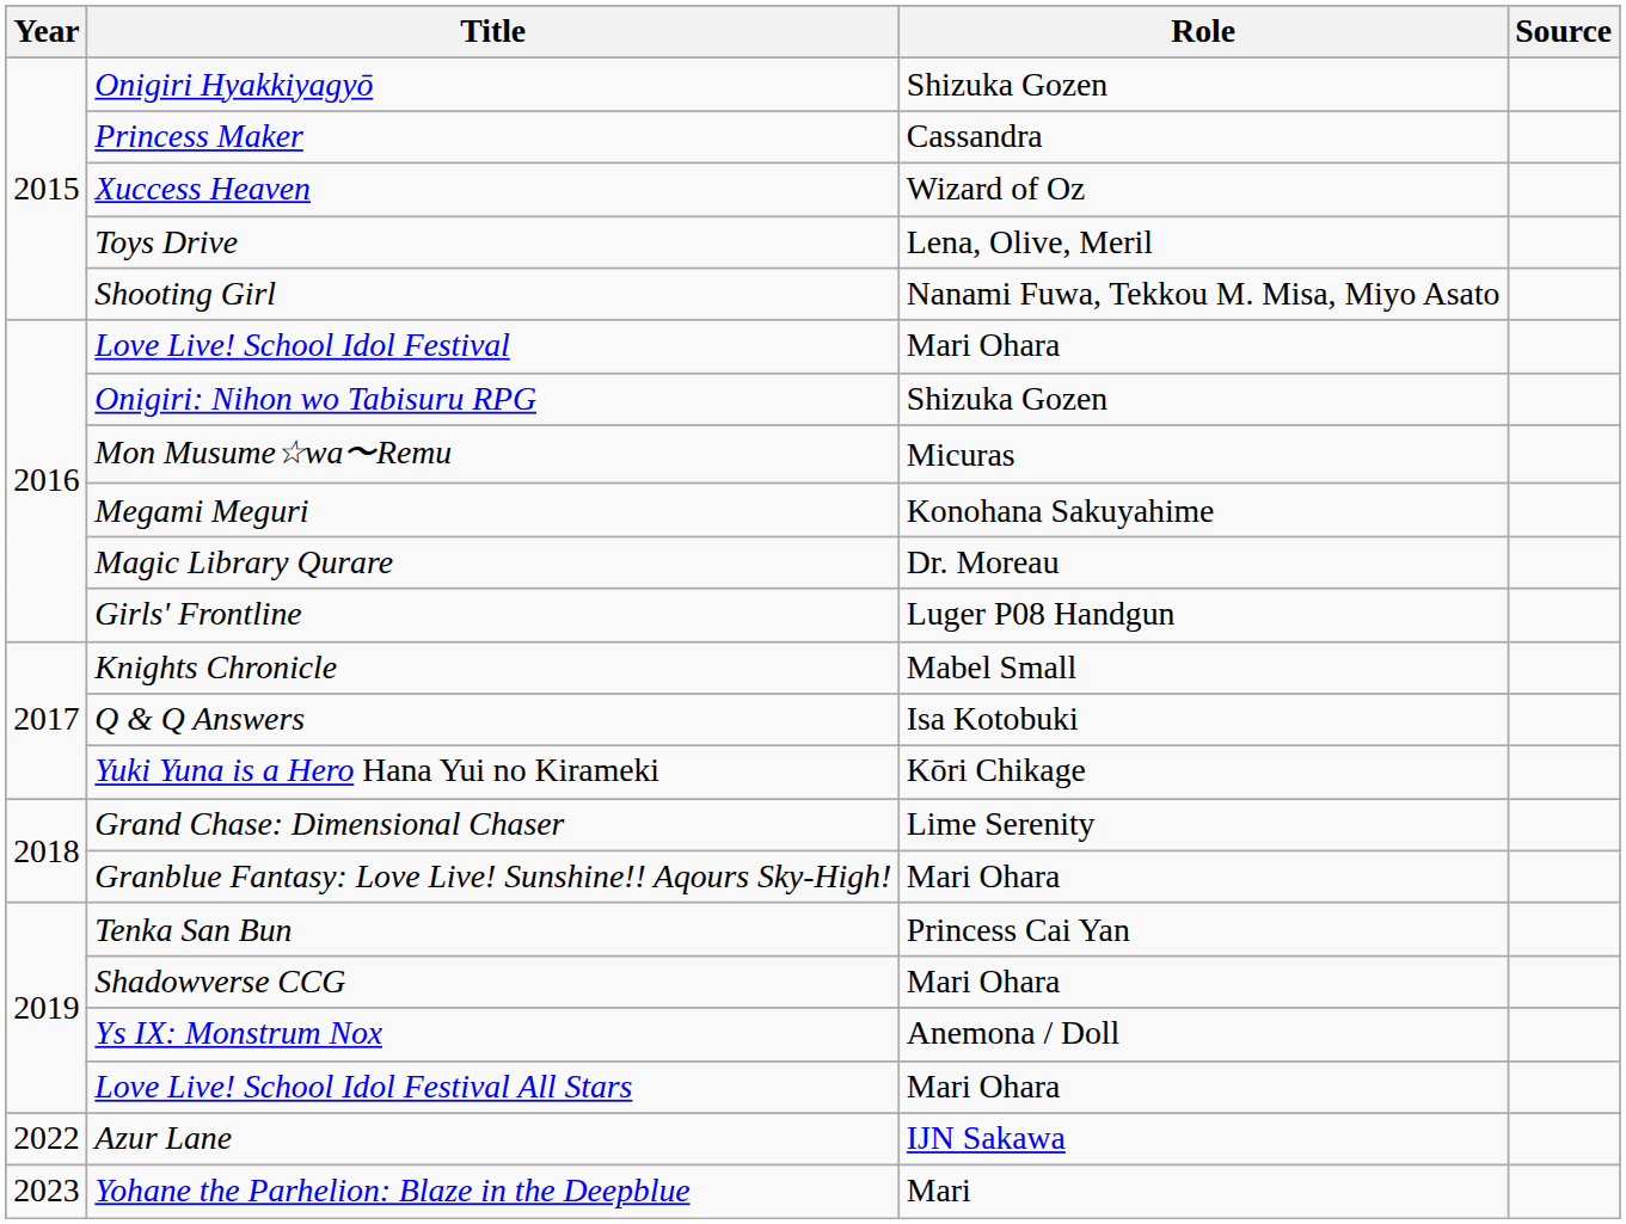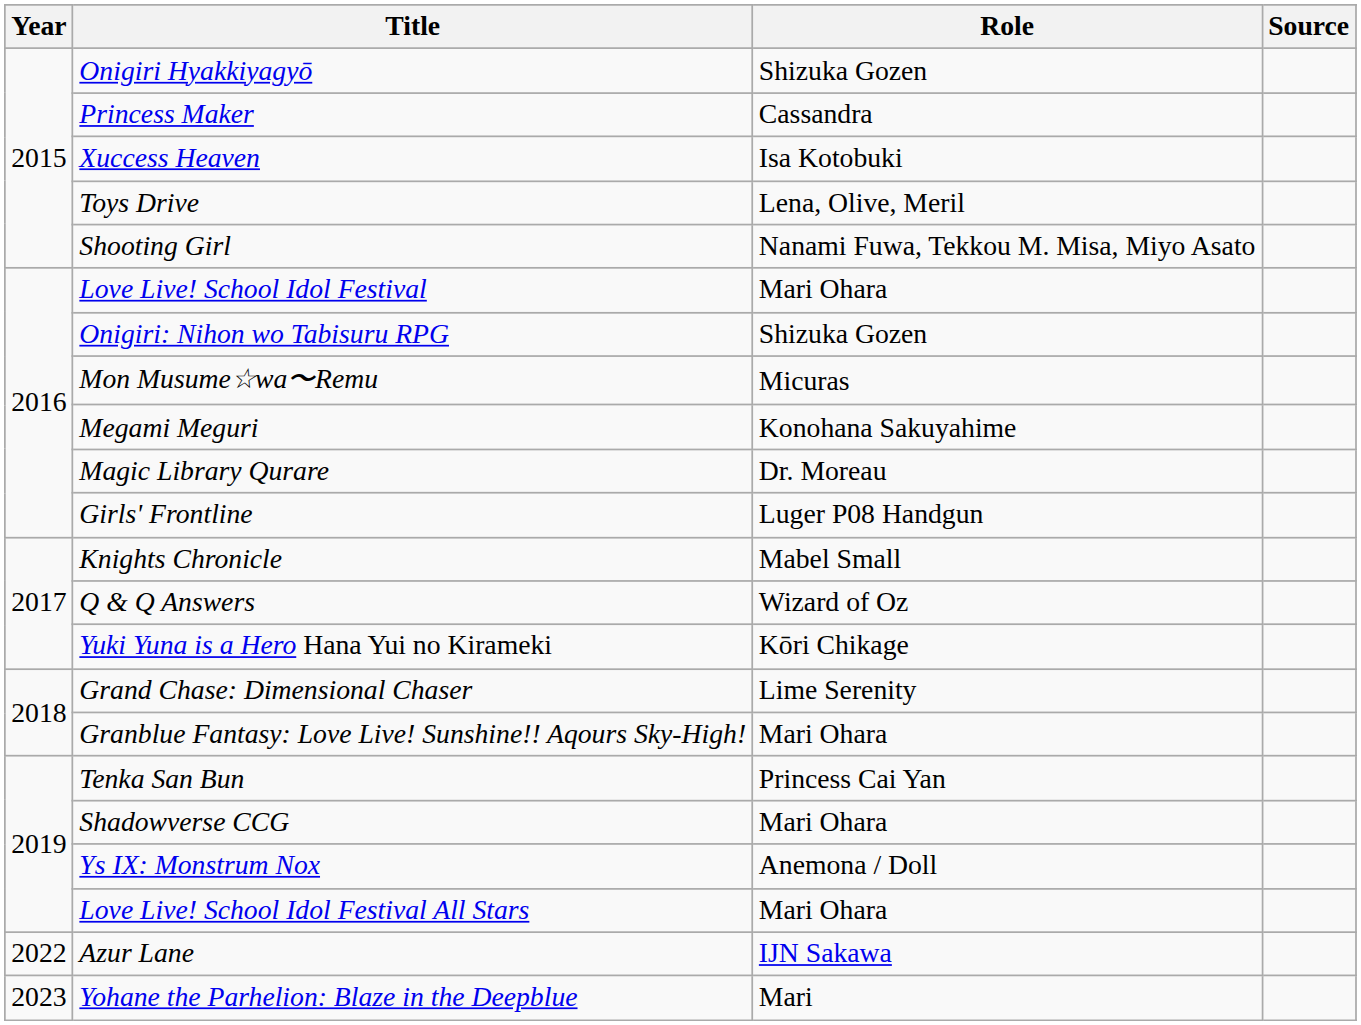 <table class="wikitable sortable plainrowheaders">
 <tr>
 <th>Year</th>
 <th>Title</th>
 <th>Role</th>
 <th class="unsortable">Source</th>
 </tr>
 <tr>
 <td rowspan="5" align="center">2015</td>
 <td><em><a href='#'>Onigiri Hyakkiyagyō</a></em></td>
 <td>Shizuka Gozen</td>
 <td></td>
 </tr>
 <tr>
 <td><em><a href='#'>Princess Maker</a></em></td>
 <td>Cassandra</td>
 <td></td>
 </tr>
 <tr>
 <td><em><a href='#'>Xuccess Heaven</a></em></td>
-<td>Wizard of Oz</td>
+<td>Isa Kotobuki</td>
 <td></td>
 </tr>
 <tr>
 <td><em>Toys Drive</em></td>
 <td>Lena, Olive, Meril</td>
 <td></td>
 </tr>
 <tr>
 <td><em>Shooting Girl</em></td>
 <td>Nanami Fuwa, Tekkou M. Misa, Miyo Asato</td>
 <td></td>
 </tr>
 <tr>
 <td rowspan="6" align="center">2016</td>
 <td><em><a href='#'>Love Live! School Idol Festival</a></em></td>
 <td>Mari Ohara</td>
 <td></td>
 </tr>
 <tr>
 <td><em><a href='#'>Onigiri: Nihon wo Tabisuru RPG</a></em></td>
 <td>Shizuka Gozen</td>
 <td></td>
 </tr>
 <tr>
 <td><em>Mon Musume☆wa〜Remu</em></td>
 <td>Micuras</td>
 <td></td>
 </tr>
 <tr>
 <td><em>Megami Meguri</em></td>
 <td>Konohana Sakuyahime</td>
 <td></td>
 </tr>
 <tr>
 <td><em>Magic Library Qurare</em></td>
 <td>Dr. Moreau</td>
 <td></td>
 </tr>
 <tr>
 <td><em>Girls' Frontline</em></td>
 <td>Luger P08 Handgun</td>
 <td></td>
 </tr>
 <tr>
 <td rowspan="3" align="center">2017</td>
 <td><em>Knights Chronicle</em></td>
 <td>Mabel Small</td>
 <td></td>
 </tr>
 <tr>
 <td><em>Q & Q Answers</em></td>
-<td>Isa Kotobuki</td>
+<td>Wizard of Oz</td>
 <td></td>
 </tr>
 <tr>
 <td><em><a href='#'>Yuki Yuna is a Hero</a></em> Hana Yui no Kirameki</td>
 <td>Kōri Chikage</td>
 <td></td>
 </tr>
 <tr>
 <td rowspan="2" align="center">2018</td>
 <td><em>Grand Chase: Dimensional Chaser</em></td>
 <td>Lime Serenity</td>
 <td></td>
 </tr>
 <tr>
 <td><em>Granblue Fantasy: Love Live! Sunshine!! Aqours Sky-High!</em></td>
 <td>Mari Ohara</td>
 <td></td>
 </tr>
 <tr>
 <td rowspan="4" align="center">2019</td>
 <td><em>Tenka San Bun</em></td>
 <td>Princess Cai Yan</td>
 <td></td>
 </tr>
 <tr>
 <td><em>Shadowverse CCG</em></td>
 <td>Mari Ohara</td>
 <td></td>
 </tr>
 <tr>
 <td><em><a href='#'>Ys IX: Monstrum Nox</a></em></td>
 <td>Anemona / Doll</td>
 <td></td>
 </tr>
 <tr>
 <td><em><a href='#'>Love Live! School Idol Festival All Stars</a></em></td>
 <td>Mari Ohara</td>
 <td></td>
 </tr>
 <tr>
 <td align="center">2022</td>
 <td><em>Azur Lane</em></td>
 <td><a href='#'>IJN Sakawa</a></td>
 <td></td>
 </tr>
 <tr>
 <td align="center">2023</td>
 <td><em><a href='#'>Yohane the Parhelion: Blaze in the Deepblue</a></em></td>
 <td>Mari</td>
 <td></td>
 </tr>
 </table>
